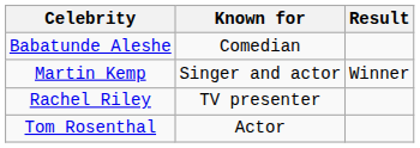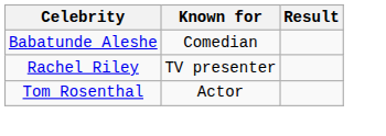 <table class="wikitable" style="text-align:center">
 <tr>
 <th>Celebrity</th>
 <th>Known for</th>
 <th>Result</th>
 </tr>
 <tr>
 <td><a href='#'>Babatunde Aleshe</a></td>
 <td>Comedian</td>
 <td></td>
 </tr>
 <tr>
-<td><a href='#'>Martin Kemp</a></td>
-<td>Singer and actor</td>
-<td>Winner</td>
-</tr>
-<tr>
 <td><a href='#'>Rachel Riley</a></td>
 <td>TV presenter</td>
 <td></td>
 </tr>
 <tr>
 <td><a href='#'>Tom Rosenthal</a></td>
 <td>Actor</td>
 <td></td>
 </tr>
 </table>
